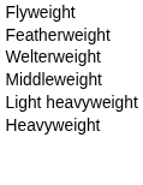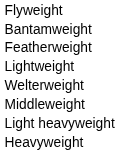 <table>
 <tr>
 <td>Flyweight<br></td>
 <td></td>
 <td></td>
 <td></td>
 </tr>
 <tr>
+<td>Bantamweight<br></td>
+<td></td>
+<td></td>
+<td></td>
+</tr>
+<tr>
 <td>Featherweight<br></td>
+<td></td>
+<td></td>
+<td></td>
+</tr>
+<tr>
+<td>Lightweight<br></td>
 <td></td>
 <td></td>
 <td></td>
 </tr>
 <tr>
 <td>Welterweight <br></td>
 <td></td>
 <td></td>
 <td></td>
 </tr>
 <tr>
 <td>Middleweight<br></td>
 <td></td>
 <td></td>
 <td></td>
 </tr>
 <tr>
 <td>Light heavyweight<br></td>
 <td></td>
 <td></td>
 <td></td>
 </tr>
 <tr>
 <td>Heavyweight<br></td>
 <td></td>
 <td></td>
 <td></td>
 </tr>
 </table>
